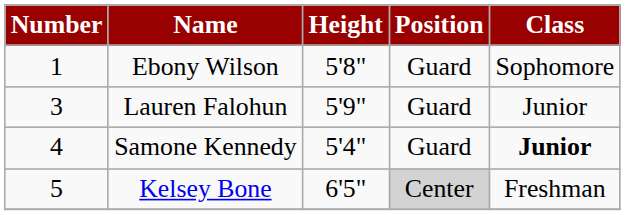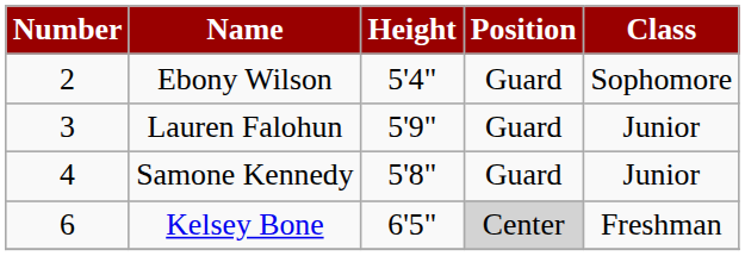 <table class="wikitable" style="text-align:center">
 <tr>
 <th style="background:#990000;color:#FFFFFF;">Number</th>
 <th style="background:#990000;color:#FFFFFF;">Name</th>
 <th style="background:#990000;color:#FFFFFF;">Height</th>
 <th style="background:#990000;color:#FFFFFF;">Position</th>
 <th style="background:#990000;color:#FFFFFF;">Class</th>
 </tr>
 <tr>
-<td>1</td>
+<td>2</td>
 <td>Ebony Wilson</td>
-<td>5'8"</td>
+<td>5'4"</td>
 <td>Guard</td>
 <td>Sophomore</td>
 </tr>
 <tr>
 <td>3</td>
 <td>Lauren Falohun</td>
 <td>5'9"</td>
 <td>Guard</td>
 <td>Junior</td>
 </tr>
 <tr>
 <td>4</td>
 <td>Samone Kennedy</td>
-<td>5'4"</td>
+<td>5'8"</td>
 <td>Guard</td>
-<td><strong>Junior</strong></td>
+<td>Junior</td>
 </tr>
 <tr>
-<td>5</td>
+<td>6</td>
 <td><a href='#'>Kelsey Bone</a></td>
 <td>6'5"</td>
 <td style="background: lightgrey;">Center</td>
 <td>Freshman</td>
 </tr>
 <tr>
 </tr>
 </table>
